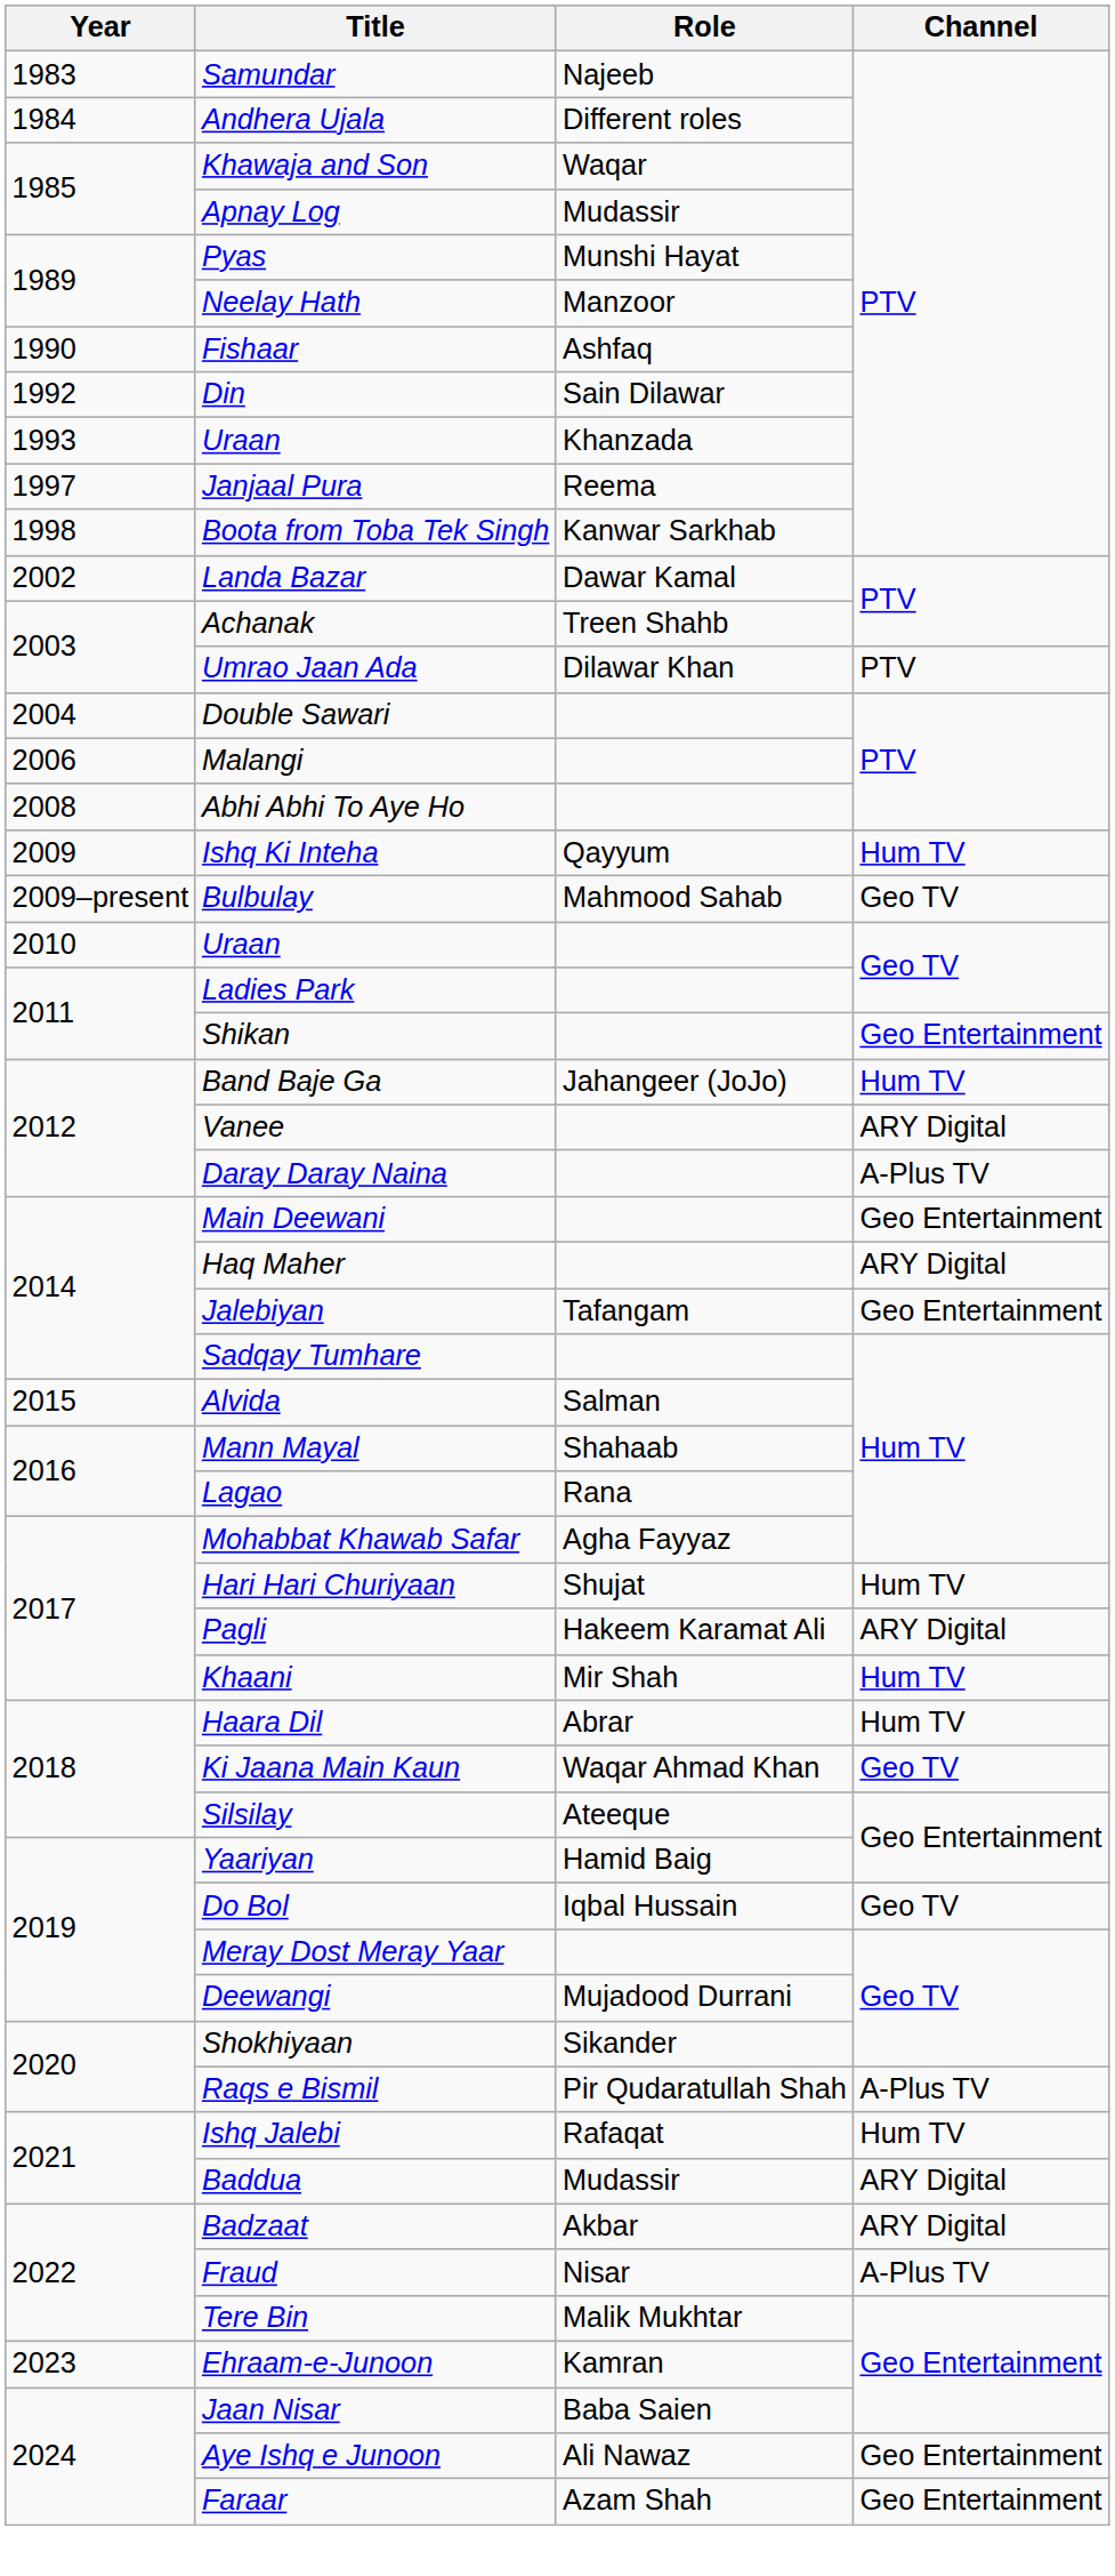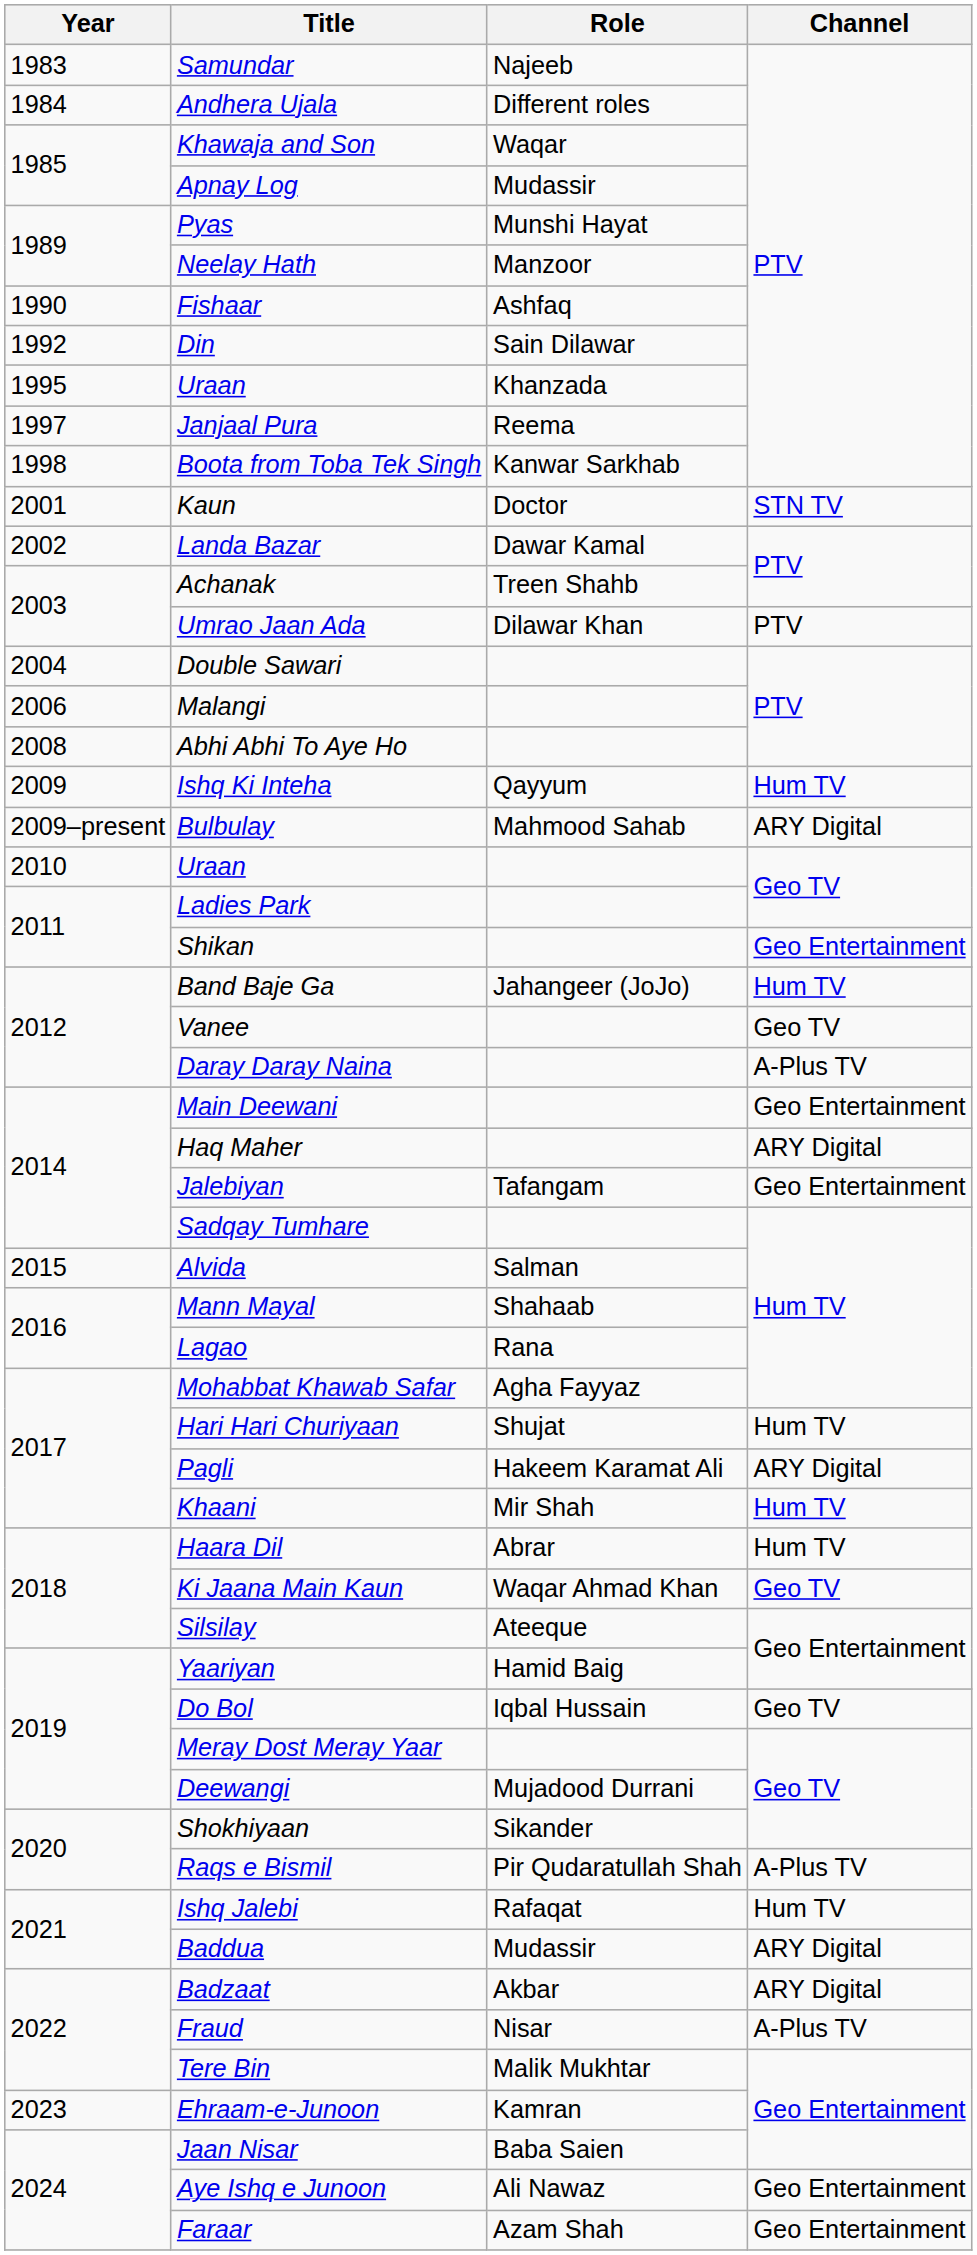 <table class="wikitable">
 <tr>
 <th>Year</th>
 <th>Title</th>
 <th>Role</th>
 <th>Channel</th>
 </tr>
 <tr>
 <td>1983</td>
 <td><em><a href='#'>Samundar</a></em></td>
 <td>Najeeb</td>
 <td rowspan="11"><a href='#'>PTV</a></td>
 </tr>
 <tr>
 <td>1984</td>
 <td><em><a href='#'>Andhera Ujala</a></em></td>
 <td>Different roles</td>
 </tr>
 <tr>
 <td rowspan="2">1985</td>
 <td><em><a href='#'>Khawaja and Son</a></em></td>
 <td>Waqar</td>
 </tr>
 <tr>
 <td><em><a href='#'>Apnay Log</a></em></td>
 <td Mudassir>Mudassir</td>
 </tr>
 <tr>
 <td rowspan="2">1989</td>
 <td><em><a href='#'>Pyas</a></em></td>
 <td>Munshi Hayat</td>
 </tr>
 <tr>
 <td><em><a href='#'>Neelay Hath</a></em></td>
 <td>Manzoor</td>
 </tr>
 <tr>
 <td>1990</td>
 <td><em><a href='#'>Fishaar</a></em></td>
 <td>Ashfaq</td>
 </tr>
 <tr>
 <td>1992</td>
 <td><em><a href='#'>Din</a></em></td>
 <td>Sain Dilawar</td>
 </tr>
 <tr>
-<td>1993</td>
+<td>1995</td>
 <td><em><a href='#'>Uraan</a></em></td>
 <td>Khanzada</td>
 </tr>
 <tr>
 <td>1997</td>
 <td><em><a href='#'>Janjaal Pura</a></em></td>
 <td>Reema</td>
 </tr>
 <tr>
 <td>1998</td>
 <td><em><a href='#'>Boota from Toba Tek Singh</a></em></td>
 <td>Kanwar Sarkhab</td>
+</tr>
+<tr>
+<td>2001</td>
+<td><em>Kaun</em></td>
+<td>Doctor</td>
+<td><a href='#'>STN TV</a></td>
 </tr>
 <tr>
 <td>2002</td>
 <td><em><a href='#'>Landa Bazar</a></em></td>
 <td>Dawar Kamal</td>
 <td rowspan="2"><a href='#'>PTV</a></td>
 </tr>
 <tr>
 <td Rowspan="2">2003</td>
 <td><em>Achanak</em></td>
 <td>Treen Shahb</td>
 </tr>
 <tr>
 <td><em><a href='#'>Umrao Jaan Ada</a></em></td>
 <td>Dilawar Khan</td>
 <td>PTV</td>
 </tr>
 <tr>
 <td>2004</td>
 <td><em>Double Sawari</em></td>
 <td></td>
 <td rowspan="3"><a href='#'>PTV</a></td>
 </tr>
 <tr>
 <td>2006</td>
 <td><em>Malangi</em></td>
 <td></td>
 </tr>
 <tr>
 <td>2008</td>
 <td><em>Abhi Abhi To Aye Ho</em></td>
 <td></td>
 </tr>
 <tr>
 <td>2009</td>
 <td><em><a href='#'>Ishq Ki Inteha</a></em></td>
 <td>Qayyum</td>
 <td><a href='#'>Hum TV</a></td>
 </tr>
 <tr>
 <td>2009–present</td>
 <td><em><a href='#'>Bulbulay</a></em></td>
 <td>Mahmood Sahab</td>
-<td>Geo TV</td>
+<td>ARY Digital</td>
 </tr>
 <tr>
 <td>2010</td>
 <td><em><a href='#'>Uraan</a></em></td>
 <td></td>
 <td rowspan="2"><a href='#'>Geo TV</a></td>
 </tr>
 <tr>
 <td rowspan="2">2011</td>
 <td><em><a href='#'>Ladies Park</a></em></td>
 <td></td>
 </tr>
 <tr>
 <td><em>Shikan</em></td>
 <td></td>
 <td><a href='#'>Geo Entertainment</a></td>
 </tr>
 <tr>
 <td rowspan="3">2012</td>
 <td><em>Band Baje Ga </em></td>
 <td>Jahangeer (JoJo)</td>
 <td><a href='#'>Hum TV</a></td>
 </tr>
 <tr>
 <td><em>Vanee</em></td>
 <td></td>
-<td>ARY Digital</td>
+<td>Geo TV</td>
 </tr>
 <tr>
 <td><em><a href='#'>Daray Daray Naina</a></em></td>
 <td></td>
 <td>A-Plus TV</td>
 </tr>
 <tr>
 <td rowspan="4">2014</td>
 <td><em><a href='#'>Main Deewani</a></em></td>
 <td></td>
 <td>Geo Entertainment</td>
 </tr>
 <tr>
 <td><em>Haq Maher</em></td>
 <td></td>
 <td>ARY Digital</td>
 </tr>
 <tr>
 <td><em><a href='#'>Jalebiyan</a></em></td>
 <td>Tafangam</td>
 <td>Geo Entertainment</td>
 </tr>
 <tr>
 <td><em><a href='#'>Sadqay Tumhare</a></em></td>
 <td></td>
 <td rowspan="5"><a href='#'>Hum TV</a></td>
 </tr>
 <tr>
 <td>2015</td>
 <td><em><a href='#'>Alvida</a></em></td>
 <td>Salman</td>
 </tr>
 <tr>
 <td rowspan="2">2016</td>
 <td><em><a href='#'>Mann Mayal</a></em></td>
 <td>Shahaab</td>
 </tr>
 <tr>
 <td><em><a href='#'>Lagao</a></em></td>
 <td>Rana</td>
 </tr>
 <tr>
 <td rowspan="4">2017</td>
 <td><em><a href='#'>Mohabbat Khawab Safar</a></em></td>
 <td>Agha Fayyaz</td>
 </tr>
 <tr>
 <td><em><a href='#'>Hari Hari Churiyaan</a></em></td>
 <td>Shujat</td>
 <td>Hum TV</td>
 </tr>
 <tr>
 <td><em><a href='#'>Pagli</a></em></td>
 <td>Hakeem Karamat Ali</td>
 <td>ARY Digital</td>
 </tr>
 <tr>
 <td><em> <a href='#'>Khaani</a></em></td>
 <td>Mir Shah</td>
 <td><a href='#'>Hum TV</a></td>
 </tr>
 <tr>
 <td rowspan="3">2018</td>
 <td><em><a href='#'>Haara Dil</a></em></td>
 <td>Abrar</td>
 <td>Hum TV</td>
 </tr>
 <tr>
 <td><em><a href='#'>Ki Jaana Main Kaun</a></em></td>
 <td>Waqar Ahmad Khan</td>
 <td><a href='#'>Geo TV</a></td>
 </tr>
 <tr>
 <td><em><a href='#'>Silsilay</a></em></td>
 <td>Ateeque</td>
 <td rowspan="2">Geo Entertainment</td>
 </tr>
 <tr>
 <td rowspan="4">2019</td>
 <td><em><a href='#'>Yaariyan</a></em></td>
 <td>Hamid Baig</td>
 </tr>
 <tr>
 <td><em><a href='#'>Do Bol</a></em></td>
 <td>Iqbal Hussain</td>
 <td>Geo TV</td>
 </tr>
 <tr>
 <td><em><a href='#'>Meray Dost Meray Yaar</a></em></td>
 <td></td>
 <td rowspan="3"><a href='#'>Geo TV</a></td>
 </tr>
 <tr>
 <td><em><a href='#'>Deewangi</a></em></td>
 <td>Mujadood Durrani</td>
 </tr>
 <tr>
 <td rowspan="2">2020</td>
 <td><em>Shokhiyaan</em></td>
 <td>Sikander</td>
 </tr>
 <tr>
 <td><em><a href='#'>Raqs e Bismil</a></em></td>
 <td>Pir Qudaratullah Shah</td>
 <td>A-Plus TV</td>
 </tr>
 <tr>
 <td rowspan="2">2021</td>
 <td><em><a href='#'>Ishq Jalebi</a></em></td>
 <td>Rafaqat</td>
 <td>Hum TV</td>
 </tr>
 <tr>
 <td><em><a href='#'>Baddua</a></em></td>
 <td>Mudassir</td>
 <td>ARY Digital</td>
 </tr>
 <tr>
 <td rowspan="3">2022</td>
 <td><em><a href='#'>Badzaat</a></em></td>
 <td>Akbar</td>
 <td>ARY Digital</td>
 </tr>
 <tr>
 <td><a href='#'><em>Fraud</em></a></td>
 <td>Nisar</td>
 <td>A-Plus TV</td>
 </tr>
 <tr>
 <td><em><a href='#'>Tere Bin</a></em></td>
 <td>Malik Mukhtar</td>
 <td rowspan="3"><a href='#'>Geo Entertainment</a></td>
 </tr>
 <tr>
 <td>2023</td>
 <td><em><a href='#'>Ehraam-e-Junoon</a></em></td>
 <td>Kamran</td>
 </tr>
 <tr>
 <td rowspan="3">2024</td>
 <td><em><a href='#'>Jaan Nisar</a></em></td>
 <td>Baba Saien</td>
 </tr>
 <tr>
 <td><em><a href='#'>Aye Ishq e Junoon</a></em></td>
 <td>Ali Nawaz</td>
 <td>Geo Entertainment</td>
 </tr>
 <tr>
 <td><em><a href='#'>Faraar</a></em></td>
 <td>Azam Shah</td>
 <td>Geo Entertainment</td>
 </tr>
 </table>
